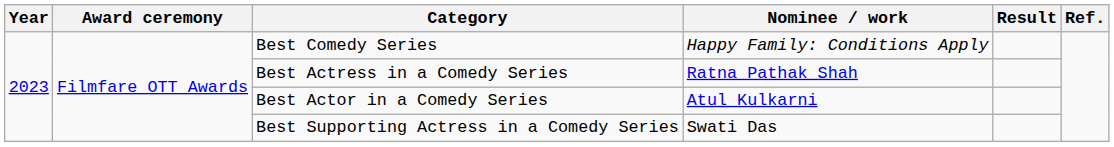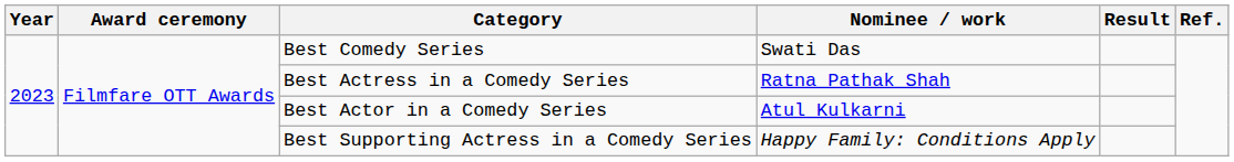 <table class="wikitable">
 <tr>
 <th>Year</th>
 <th>Award ceremony</th>
 <th>Category</th>
 <th>Nominee / work</th>
 <th>Result</th>
 <th>Ref.</th>
 </tr>
 <tr>
 <td rowspan="4"><a href='#'>2023</a></td>
 <td rowspan="4"><a href='#'>Filmfare OTT Awards</a></td>
 <td>Best Comedy Series</td>
-<td><em>Happy Family: Conditions Apply</em></td>
+<td>Swati Das</td>
 <td></td>
 <td rowspan="4"></td>
 </tr>
 <tr>
 <td>Best Actress in a Comedy Series</td>
 <td><a href='#'>Ratna Pathak Shah</a></td>
 <td></td>
 </tr>
 <tr>
 <td>Best Actor in a Comedy Series</td>
 <td><a href='#'>Atul Kulkarni</a></td>
 <td></td>
 </tr>
 <tr>
 <td>Best Supporting Actress in a Comedy Series</td>
-<td>Swati Das</td>
+<td><em>Happy Family: Conditions Apply</em></td>
 <td></td>
 </tr>
 </table>
